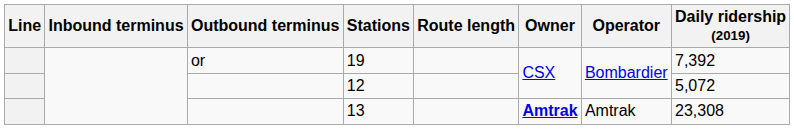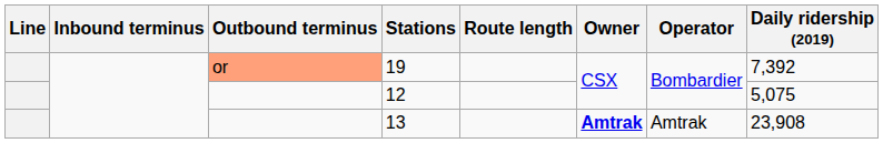 <table class="wikitable sortable plainrowheaders">
 <tr>
 <th scope="col">Line</th>
 <th scope="col">Inbound terminus</th>
 <th scope="col">Outbound terminus</th>
 <th scope="col">Stations</th>
 <th scope="col">Route length</th>
 <th scope="col">Owner</th>
 <th scope="col">Operator</th>
 <th scope="col">Daily ridership<br><small>(2019)</small></th>
 </tr>
 <tr>
 <th scope="row"></th>
 <td rowspan=3></td>
-<td> or </td>
+<td style="background: lightsalmon;"> or </td>
 <td>19</td>
 <td></td>
 <td rowspan=2><a href='#'>CSX</a></td>
 <td rowspan=2><a href='#'>Bombardier</a></td>
 <td>7,392</td>
 </tr>
 <tr>
 <th scope="row"></th>
 <td></td>
 <td>12</td>
 <td></td>
-<td>5,072</td>
+<td>5,075</td>
 </tr>
 <tr>
 <th scope="row"></th>
 <td></td>
 <td>13</td>
 <td></td>
 <td><strong><a href='#'>Amtrak</a></strong></td>
 <td>Amtrak</td>
-<td>23,308</td>
+<td>23,908</td>
 </tr>
 </table>
